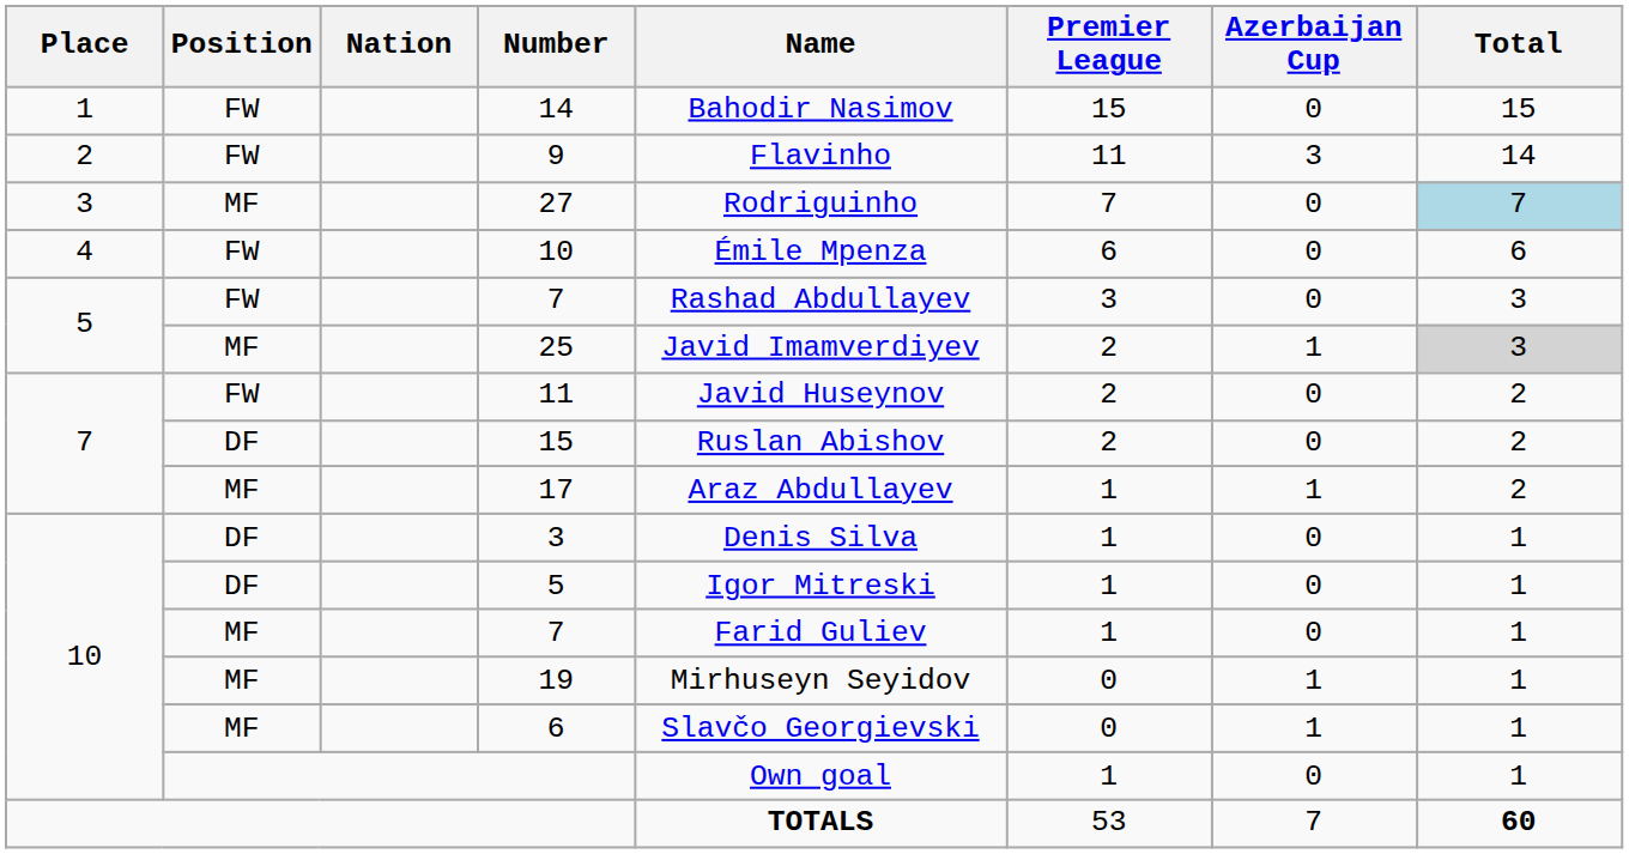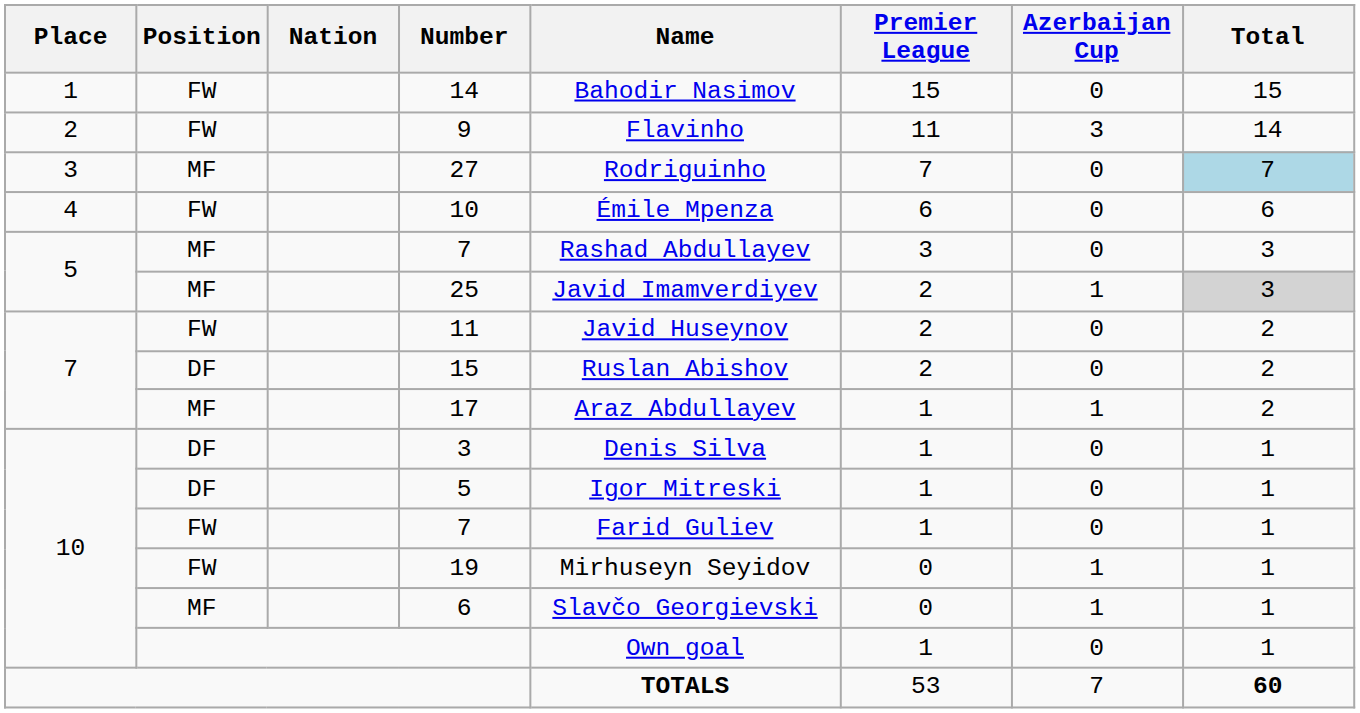 <table class="wikitable" style="font-size: 95%; text-align: center;">
 <tr>
 <th width=60>Place</th>
 <th width=60>Position</th>
 <th width=60>Nation</th>
 <th width=60>Number</th>
 <th width=150>Name</th>
 <th width=80><a href='#'>Premier League</a></th>
 <th width=80><a href='#'>Azerbaijan Cup</a></th>
 <th width=80>Total</th>
 </tr>
 <tr>
 <td>1</td>
 <td>FW</td>
 <td></td>
 <td>14</td>
 <td><a href='#'>Bahodir Nasimov</a></td>
 <td>15</td>
 <td>0</td>
 <td>15</td>
 </tr>
 <tr>
 <td>2</td>
 <td>FW</td>
 <td></td>
 <td>9</td>
 <td><a href='#'>Flavinho</a></td>
 <td>11</td>
 <td>3</td>
 <td>14</td>
 </tr>
 <tr>
 <td>3</td>
 <td>MF</td>
 <td></td>
 <td>27</td>
 <td><a href='#'>Rodriguinho</a></td>
 <td>7</td>
 <td>0</td>
 <td style="background: lightblue;">7</td>
 </tr>
 <tr>
 <td>4</td>
 <td>FW</td>
 <td></td>
 <td>10</td>
 <td><a href='#'>Émile Mpenza</a></td>
 <td>6</td>
 <td>0</td>
 <td>6</td>
 </tr>
 <tr>
 <td rowspan="2">5</td>
-<td>FW</td>
+<td>MF</td>
 <td></td>
 <td>7</td>
 <td><a href='#'>Rashad Abdullayev</a></td>
 <td>3</td>
 <td>0</td>
 <td>3</td>
 </tr>
 <tr>
 <td>MF</td>
 <td></td>
 <td>25</td>
 <td><a href='#'>Javid Imamverdiyev</a></td>
 <td>2</td>
 <td>1</td>
 <td style="background: lightgrey;">3</td>
 </tr>
 <tr>
 <td rowspan="3">7</td>
 <td>FW</td>
 <td></td>
 <td>11</td>
 <td><a href='#'>Javid Huseynov</a></td>
 <td>2</td>
 <td>0</td>
 <td>2</td>
 </tr>
 <tr>
 <td>DF</td>
 <td></td>
 <td>15</td>
 <td><a href='#'>Ruslan Abishov</a></td>
 <td>2</td>
 <td>0</td>
 <td>2</td>
 </tr>
 <tr>
 <td>MF</td>
 <td></td>
 <td>17</td>
 <td><a href='#'>Araz Abdullayev</a></td>
 <td>1</td>
 <td>1</td>
 <td>2</td>
 </tr>
 <tr>
 <td rowspan="6">10</td>
 <td>DF</td>
 <td></td>
 <td>3</td>
 <td><a href='#'>Denis Silva</a></td>
 <td>1</td>
 <td>0</td>
 <td>1</td>
 </tr>
 <tr>
 <td>DF</td>
 <td></td>
 <td>5</td>
 <td><a href='#'>Igor Mitreski</a></td>
 <td>1</td>
 <td>0</td>
 <td>1</td>
 </tr>
 <tr>
-<td>MF</td>
+<td>FW</td>
 <td></td>
 <td>7</td>
 <td><a href='#'>Farid Guliev</a></td>
 <td>1</td>
 <td>0</td>
 <td>1</td>
 </tr>
 <tr>
-<td>MF</td>
+<td>FW</td>
 <td></td>
 <td>19</td>
 <td>Mirhuseyn Seyidov</td>
 <td>0</td>
 <td>1</td>
 <td>1</td>
 </tr>
 <tr>
 <td>MF</td>
 <td></td>
 <td>6</td>
 <td><a href='#'>Slavčo Georgievski</a></td>
 <td>0</td>
 <td>1</td>
 <td>1</td>
 </tr>
 <tr>
 <td colspan="3"></td>
 <td><a href='#'>Own goal</a></td>
 <td>1</td>
 <td>0</td>
 <td>1</td>
 </tr>
 <tr>
 <td colspan="4"></td>
 <td><strong>TOTALS</strong></td>
 <td>53</td>
 <td>7</td>
 <td><strong>60</strong></td>
 </tr>
 </table>
